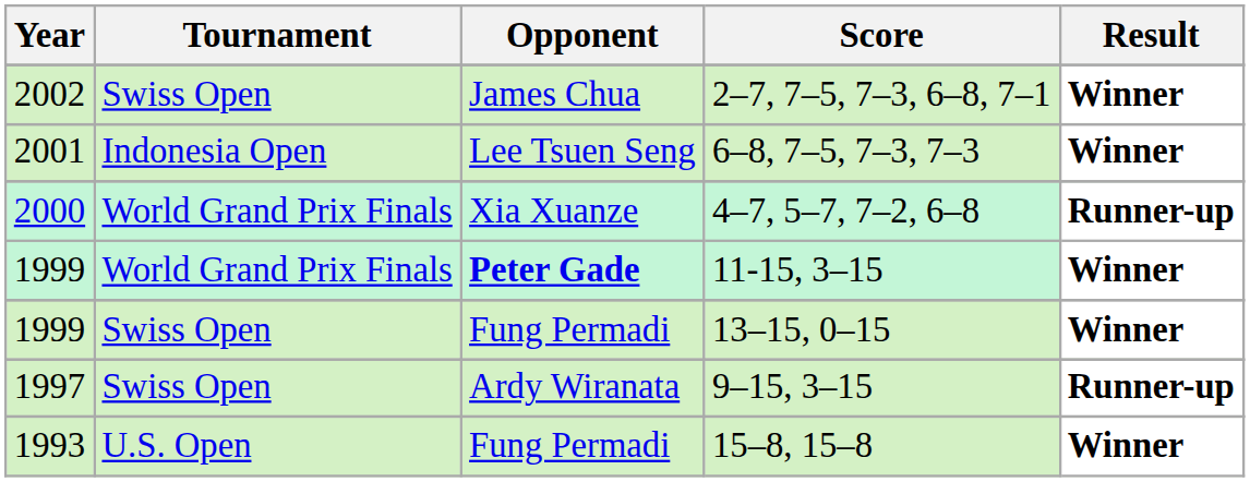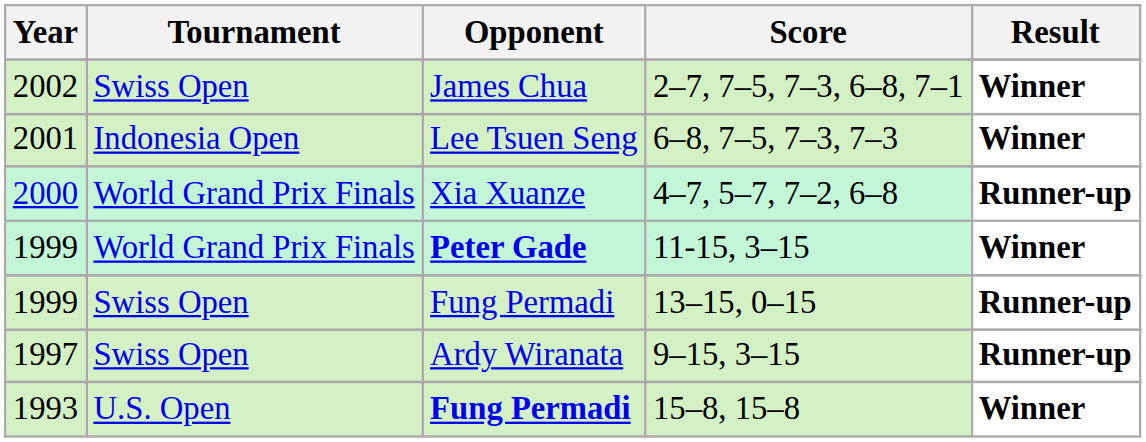 <table class="sortable wikitable" style="font-size: 90%;">
 <tr>
 <th>Year</th>
 <th>Tournament</th>
 <th>Opponent</th>
 <th>Score</th>
 <th>Result</th>
 </tr>
 <tr>
 </tr>
 <tr style="background:#D4F1C5">
 <td align="center">2002</td>
 <td align="left"><a href='#'>Swiss Open</a></td>
 <td align="left"> <a href='#'>James Chua</a></td>
 <td align="left">2–7, 7–5, 7–3, 6–8, 7–1</td>
 <td style="text-align:left; background:white"> <strong>Winner</strong></td>
 </tr>
 <tr>
 </tr>
 <tr style="background:#D4F1C5">
 <td align="center">2001</td>
 <td align="left"><a href='#'>Indonesia Open</a></td>
 <td align="left"> <a href='#'>Lee Tsuen Seng</a></td>
 <td align="left">6–8, 7–5, 7–3, 7–3</td>
 <td style="text-align:left; background:white"> <strong>Winner</strong></td>
 </tr>
 <tr>
 </tr>
 <tr style="background:#C3F6D7">
 <td align="center"><a href='#'>2000</a></td>
 <td align="left"><a href='#'>World Grand Prix Finals</a></td>
 <td align="left"> <a href='#'>Xia Xuanze</a></td>
 <td align="left">4–7, 5–7, 7–2, 6–8</td>
 <td style="text-align:left; background:white"> <strong>Runner-up</strong></td>
 </tr>
 <tr style="background:#C3F6D7">
 <td align="center">1999</td>
 <td><a href='#'>World Grand Prix Finals</a></td>
 <td><strong> <a href='#'>Peter Gade</a></strong></td>
 <td>11-15, 3–15</td>
 <td style="text-align:left; background:white"> <strong>Winner</strong></td>
 </tr>
 <tr>
 </tr>
 <tr style="background:#D4F1C5">
 <td align="center">1999</td>
 <td align="left"><a href='#'>Swiss Open</a></td>
 <td align="left"> <a href='#'>Fung Permadi</a></td>
 <td align="left">13–15, 0–15</td>
-<td style="text-align:left; background:white"> <strong>Winner</strong></td>
+<td style="text-align:left; background:white"> <strong>Runner-up</strong></td>
 </tr>
 <tr>
 </tr>
 <tr style="background:#D4F1C5">
 <td align="center">1997</td>
 <td align="left"><a href='#'>Swiss Open</a></td>
 <td align="left"> <a href='#'>Ardy Wiranata</a></td>
 <td align="left">9–15, 3–15</td>
 <td style="text-align:left; background:white"> <strong>Runner-up</strong></td>
 </tr>
 <tr>
 </tr>
 <tr style="background:#D4F1C5">
 <td align="center">1993</td>
 <td align="left"><a href='#'>U.S. Open</a></td>
-<td align="left"> <a href='#'>Fung Permadi</a></td>
+<td align="left"><strong> <a href='#'>Fung Permadi</a></strong></td>
 <td align="left">15–8, 15–8</td>
 <td style="text-align:left; background:white"> <strong>Winner</strong></td>
 </tr>
 </table>
